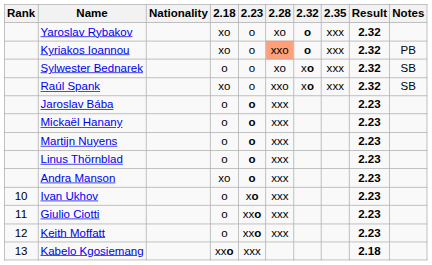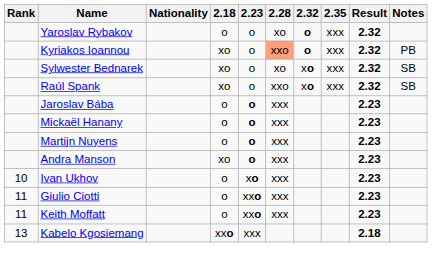 <table class="wikitable sortable" style="text-align:center">
 <tr>
 <th>Rank</th>
 <th>Name</th>
 <th>Nationality</th>
 <th>2.18</th>
 <th>2.23</th>
 <th>2.28</th>
 <th>2.32</th>
 <th>2.35</th>
 <th>Result</th>
 <th>Notes</th>
 </tr>
 <tr>
 <td></td>
 <td align=left><a href='#'>Yaroslav Rybakov</a></td>
 <td align=left></td>
-<td>xo</td>
+<td>o</td>
 <td>o</td>
 <td>xo</td>
 <td><strong>o</strong></td>
 <td>xxx</td>
 <td><strong>2.32</strong></td>
 <td></td>
 </tr>
 <tr>
 <td></td>
 <td align=left><a href='#'>Kyriakos Ioannou</a></td>
 <td align=left></td>
 <td>xo</td>
 <td>o</td>
 <td style="background: lightsalmon;">xxo</td>
 <td><strong>o</strong></td>
 <td>xxx</td>
 <td><strong>2.32</strong></td>
 <td>PB</td>
 </tr>
 <tr>
 <td></td>
 <td align=left><a href='#'>Sylwester Bednarek</a></td>
 <td align=left></td>
-<td>o</td>
+<td>xo</td>
 <td>o</td>
 <td>xo</td>
 <td>x<strong>o</strong></td>
 <td>xxx</td>
 <td><strong>2.32</strong></td>
 <td>SB</td>
 </tr>
 <tr>
 <td></td>
 <td align=left><a href='#'>Raúl Spank</a></td>
 <td align=left></td>
 <td>xo</td>
 <td>o</td>
 <td>xxo</td>
 <td>x<strong>o</strong></td>
 <td>xxx</td>
 <td><strong>2.32</strong></td>
 <td>SB</td>
 </tr>
 <tr>
 <td></td>
 <td align=left><a href='#'>Jaroslav Bába</a></td>
 <td align=left></td>
 <td>o</td>
 <td><strong>o</strong></td>
 <td>xxx</td>
 <td></td>
 <td></td>
 <td><strong>2.23</strong></td>
 <td></td>
 </tr>
 <tr>
 <td></td>
 <td align=left><a href='#'>Mickaël Hanany</a></td>
 <td align=left></td>
 <td>o</td>
 <td><strong>o</strong></td>
 <td>xxx</td>
 <td></td>
 <td></td>
 <td><strong>2.23</strong></td>
 <td></td>
 </tr>
 <tr>
 <td></td>
 <td align=left><a href='#'>Martijn Nuyens</a></td>
 <td align=left></td>
 <td>o</td>
 <td><strong>o</strong></td>
 <td>xxx</td>
 <td></td>
 <td></td>
 <td><strong>2.23</strong></td>
 <td></td>
 </tr>
 <tr>
 <td></td>
-<td align=left><a href='#'>Linus Thörnblad</a></td>
-<td align=left></td>
-<td>o</td>
-<td><strong>o</strong></td>
-<td>xxx</td>
-<td></td>
-<td></td>
-<td><strong>2.23</strong></td>
-<td></td>
-</tr>
-<tr>
-<td></td>
 <td align=left><a href='#'>Andra Manson</a></td>
 <td align=left></td>
 <td>xo</td>
 <td><strong>o</strong></td>
 <td>xxx</td>
 <td></td>
 <td></td>
 <td><strong>2.23</strong></td>
 <td></td>
 </tr>
 <tr>
 <td>10</td>
 <td align=left><a href='#'>Ivan Ukhov</a></td>
 <td align=left></td>
 <td>o</td>
 <td>x<strong>o</strong></td>
 <td>xxx</td>
 <td></td>
 <td></td>
 <td><strong>2.23</strong></td>
 <td></td>
 </tr>
 <tr>
 <td>11</td>
 <td align=left><a href='#'>Giulio Ciotti</a></td>
 <td align=left></td>
 <td>o</td>
 <td>xx<strong>o</strong></td>
 <td>xxx</td>
 <td></td>
 <td></td>
 <td><strong>2.23</strong></td>
 <td></td>
 </tr>
 <tr>
-<td>12</td>
+<td>11</td>
 <td align=left><a href='#'>Keith Moffatt</a></td>
 <td align=left></td>
 <td>o</td>
 <td>xx<strong>o</strong></td>
 <td>xxx</td>
 <td></td>
 <td></td>
 <td><strong>2.23</strong></td>
 <td></td>
 </tr>
 <tr>
 <td>13</td>
 <td align=left><a href='#'>Kabelo Kgosiemang</a></td>
 <td align=left></td>
 <td>xx<strong>o</strong></td>
 <td>xxx</td>
 <td></td>
 <td></td>
 <td></td>
 <td><strong>2.18</strong></td>
 <td></td>
 </tr>
 </table>
